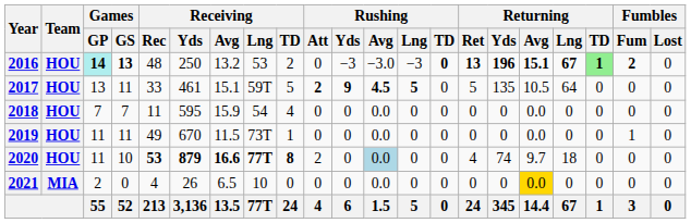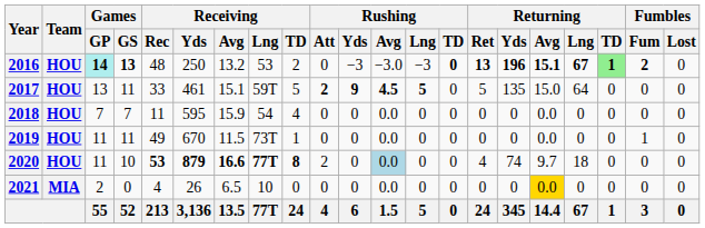 <table class="wikitable" style="text-align:center">
 <tr>
 <th rowspan="2">Year</th>
 <th rowspan="2">Team</th>
 <th colspan="2">Games</th>
 <th colspan="5">Receiving</th>
 <th colspan="5">Rushing</th>
 <th colspan="5">Returning</th>
 <th colspan="2">Fumbles</th>
 </tr>
 <tr>
 <th>GP</th>
 <th>GS</th>
 <th>Rec</th>
 <th>Yds</th>
 <th>Avg</th>
 <th>Lng</th>
 <th>TD</th>
 <th>Att</th>
 <th>Yds</th>
 <th>Avg</th>
 <th>Lng</th>
 <th>TD</th>
 <th>Ret</th>
 <th>Yds</th>
 <th>Avg</th>
 <th>Lng</th>
 <th>TD</th>
 <th>Fum</th>
 <th>Lost</th>
 </tr>
 <tr>
 <th><a href='#'>2016</a></th>
 <th><a href='#'>HOU</a></th>
 <td style="background: paleturquoise;"><strong>14</strong></td>
 <td><strong>13</strong></td>
 <td>48</td>
 <td>250</td>
 <td>13.2</td>
 <td>53</td>
 <td>2</td>
 <td>0</td>
 <td>−3</td>
 <td>−3.0</td>
 <td>−3</td>
 <td><strong>0</strong></td>
 <td><strong>13</strong></td>
 <td><strong>196</strong></td>
 <td><strong>15.1</strong></td>
 <td><strong>67</strong></td>
 <td style="background: lightgreen;"><strong>1</strong></td>
 <td><strong>2</strong></td>
 <td>0</td>
 </tr>
 <tr>
 <th><a href='#'>2017</a></th>
 <th><a href='#'>HOU</a></th>
 <td>13</td>
 <td>11</td>
 <td>33</td>
 <td>461</td>
 <td>15.1</td>
 <td>59T</td>
 <td>5</td>
 <td><strong>2</strong></td>
 <td><strong>9</strong></td>
 <td><strong>4.5</strong></td>
 <td><strong>5</strong></td>
 <td>0</td>
 <td>5</td>
 <td>135</td>
-<td>10.5</td>
+<td>15.0</td>
 <td>64</td>
 <td>0</td>
 <td>0</td>
 <td>0</td>
 </tr>
 <tr>
 <th><a href='#'>2018</a></th>
 <th><a href='#'>HOU</a></th>
 <td>7</td>
 <td>7</td>
 <td>11</td>
 <td>595</td>
 <td>15.9</td>
 <td>54</td>
 <td>4</td>
 <td>0</td>
 <td>0</td>
 <td>0.0</td>
 <td>0</td>
 <td>0</td>
 <td>0</td>
 <td>0</td>
 <td>0.0</td>
 <td>0</td>
 <td>0</td>
 <td>0</td>
 <td>0</td>
 </tr>
 <tr>
 <th><a href='#'>2019</a></th>
 <th><a href='#'>HOU</a></th>
 <td>11</td>
 <td>11</td>
 <td>49</td>
 <td>670</td>
 <td>11.5</td>
 <td>73T</td>
 <td>1</td>
 <td>0</td>
 <td>0</td>
 <td>0.0</td>
 <td>0</td>
 <td>0</td>
 <td>0</td>
 <td>0</td>
 <td>0.0</td>
 <td>0</td>
 <td>0</td>
 <td>1</td>
 <td>0</td>
 </tr>
 <tr>
 <th><a href='#'>2020</a></th>
 <th><a href='#'>HOU</a></th>
 <td>11</td>
 <td>10</td>
 <td><strong>53</strong></td>
 <td><strong>879</strong></td>
 <td><strong>16.6</strong></td>
 <td><strong>77T</strong></td>
 <td><strong>8</strong></td>
 <td>2</td>
 <td>0</td>
 <td style="background: lightblue;">0.0</td>
 <td>0</td>
 <td>0</td>
 <td>4</td>
 <td>74</td>
 <td>9.7</td>
 <td>18</td>
 <td>0</td>
 <td>0</td>
 <td>0</td>
 </tr>
 <tr>
 <th><a href='#'>2021</a></th>
 <th><a href='#'>MIA</a></th>
 <td>2</td>
 <td>0</td>
 <td>4</td>
 <td>26</td>
 <td>6.5</td>
 <td>10</td>
 <td>0</td>
 <td>0</td>
 <td>0</td>
 <td>0.0</td>
 <td>0</td>
 <td>0</td>
 <td>0</td>
 <td>0</td>
 <td style="background: gold;">0.0</td>
 <td>0</td>
 <td>0</td>
 <td>0</td>
 <td>0</td>
 </tr>
 <tr>
 <th colspan="2"></th>
 <th>55</th>
 <th>52</th>
 <th>213</th>
 <th>3,136</th>
 <th>13.5</th>
 <th>77T</th>
 <th>24</th>
 <th>4</th>
 <th>6</th>
 <th>1.5</th>
 <th>5</th>
 <th>0</th>
 <th>24</th>
 <th>345</th>
 <th>14.4</th>
 <th>67</th>
 <th>1</th>
 <th>3</th>
 <th>0</th>
 </tr>
 </table>
